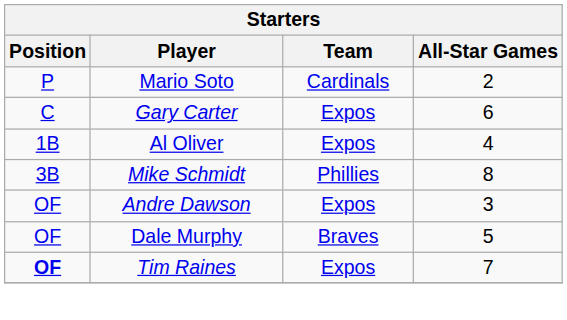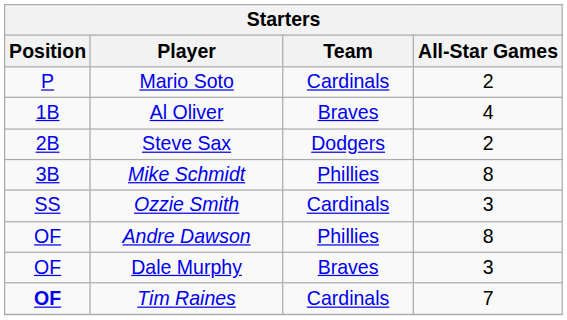 <table class="wikitable" style="font-size: 100%; text-align:center;">
 <tr>
 <th colspan="4">Starters</th>
 </tr>
 <tr>
 <th>Position</th>
 <th width="150">Player</th>
 <th width="100">Team</th>
 <th>All-Star Games</th>
 </tr>
 <tr>
 <td><a href='#'>P</a></td>
 <td><a href='#'>Mario Soto</a></td>
 <td><a href='#'>Cardinals</a></td>
 <td>2</td>
 </tr>
 <tr>
-<td><a href='#'>C</a></td>
-<td><em><a href='#'>Gary Carter</a></em></td>
-<td><a href='#'>Expos</a></td>
-<td>6</td>
+<td><a href='#'>1B</a></td>
+<td><a href='#'>Al Oliver</a></td>
+<td><a href='#'>Braves</a></td>
+<td>4</td>
 </tr>
 <tr>
-<td><a href='#'>1B</a></td>
-<td><a href='#'>Al Oliver</a></td>
-<td><a href='#'>Expos</a></td>
-<td>4</td>
+<td><a href='#'>2B</a></td>
+<td><a href='#'>Steve Sax</a></td>
+<td><a href='#'>Dodgers</a></td>
+<td>2</td>
 </tr>
 <tr>
 <td><a href='#'>3B</a></td>
 <td><em><a href='#'>Mike Schmidt</a></em></td>
 <td><a href='#'>Phillies</a></td>
 <td>8</td>
 </tr>
 <tr>
+<td><a href='#'>SS</a></td>
+<td><em><a href='#'>Ozzie Smith</a></em></td>
+<td><a href='#'>Cardinals</a></td>
+<td>3</td>
+</tr>
+<tr>
 <td><a href='#'>OF</a></td>
 <td><em><a href='#'>Andre Dawson</a></em></td>
-<td><a href='#'>Expos</a></td>
-<td>3</td>
+<td><a href='#'>Phillies</a></td>
+<td>8</td>
 </tr>
 <tr>
 <td><a href='#'>OF</a></td>
 <td><a href='#'>Dale Murphy</a></td>
 <td><a href='#'>Braves</a></td>
-<td>5</td>
+<td>3</td>
 </tr>
 <tr>
 <td><strong><a href='#'>OF</a></strong></td>
 <td><em><a href='#'>Tim Raines</a></em></td>
-<td><a href='#'>Expos</a></td>
+<td><a href='#'>Cardinals</a></td>
 <td>7</td>
 </tr>
 <tr>
 </tr>
 </table>
